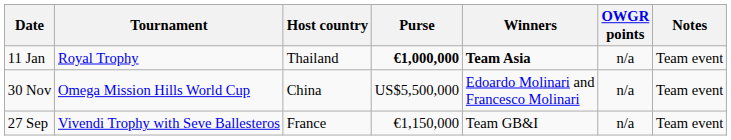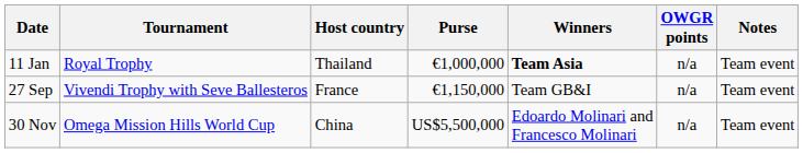 <table class="wikitable" style="font-size:95%">
 <tr>
 <th>Date</th>
 <th>Tournament</th>
 <th>Host country</th>
 <th>Purse</th>
 <th>Winners</th>
 <th><a href='#'>OWGR</a><br>points</th>
 <th>Notes</th>
 </tr>
 <tr>
 <td>11 Jan</td>
 <td><a href='#'>Royal Trophy</a></td>
 <td>Thailand</td>
-<td align=right><strong>€1,000,000</strong></td>
+<td align=right>€1,000,000</td>
 <td><strong>Team Asia</strong></td>
+<td align=center>n/a</td>
+<td>Team event</td>
+</tr>
+<tr>
+<td>27 Sep</td>
+<td><a href='#'>Vivendi Trophy with Seve Ballesteros</a></td>
+<td>France</td>
+<td align=right>€1,150,000</td>
+<td> Team GB&I</td>
 <td align=center>n/a</td>
 <td>Team event</td>
 </tr>
 <tr>
 <td>30 Nov</td>
 <td><a href='#'>Omega Mission Hills World Cup</a></td>
 <td>China</td>
 <td align=right>US$5,500,000</td>
 <td> <a href='#'>Edoardo Molinari</a> and<br> <a href='#'>Francesco Molinari</a></td>
 <td align=center>n/a</td>
 <td>Team event</td>
 </tr>
-<tr>
-<td>27 Sep</td>
-<td><a href='#'>Vivendi Trophy with Seve Ballesteros</a></td>
-<td>France</td>
-<td align=right>€1,150,000</td>
-<td> Team GB&I</td>
-<td align=center>n/a</td>
-<td>Team event</td>
-</tr>
 </table>
